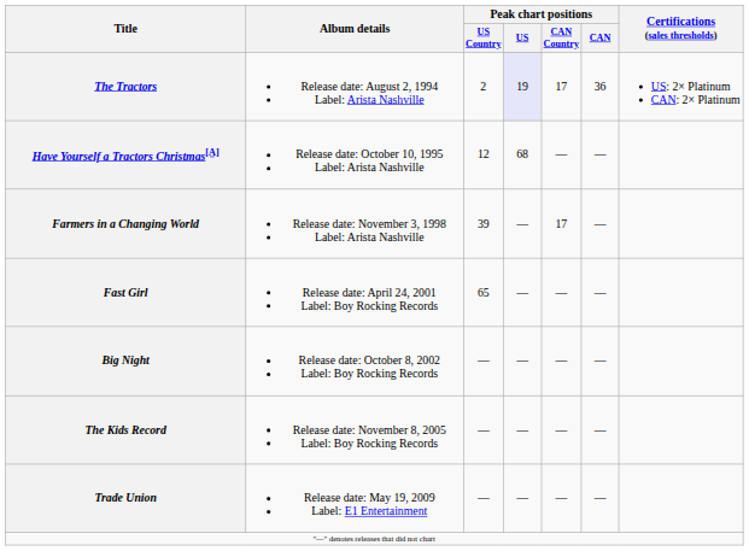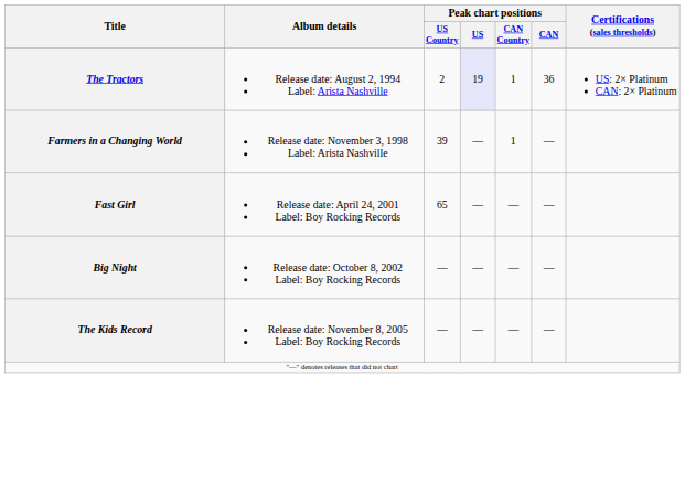 <table class="wikitable plainrowheaders" style="text-align:center;">
 <tr>
 <th rowspan="2" style="width:20em;">Title</th>
 <th rowspan="2" style="width:18em;">Album details</th>
 <th colspan="4">Peak chart positions</th>
 <th rowspan="2"><a href='#'>Certifications</a><br><small>(<a href='#'>sales thresholds</a>)</small></th>
 </tr>
 <tr style="font-size:smaller;">
 <th style="width:45px;"><a href='#'>US Country</a><br></th>
 <th style="width:45px;"><a href='#'>US</a><br></th>
 <th style="width:45px;"><a href='#'>CAN Country</a></th>
 <th style="width:45px;"><a href='#'>CAN</a></th>
 </tr>
 <tr>
 <th scope="row"><em><a href='#'>The Tractors</a></em></th>
 <td><br><ul><li>Release date: August 2, 1994</li><li>Label: <a href='#'>Arista Nashville</a></li></ul></td>
 <td>2</td>
 <td style="background: lavender;">19</td>
-<td>17</td>
+<td>1</td>
 <td>36</td>
 <td style="text-align:left;"><br><ul><li><a href='#'>US</a>: 2× Platinum</li><li><a href='#'>CAN</a>: 2× Platinum</li></ul></td>
-</tr>
-<tr>
-<th scope="row"><em><a href='#'>Have Yourself a Tractors Christmas</a></em><sup><span></span><a href='#'><strong>[A]</strong></a></sup></th>
-<td><br><ul><li>Release date: October 10, 1995</li><li>Label: Arista Nashville</li></ul></td>
-<td>12</td>
-<td>68</td>
-<td>—</td>
-<td>—</td>
-<td></td>
 </tr>
 <tr>
 <th scope="row"><em>Farmers in a Changing World</em></th>
 <td><br><ul><li>Release date: November 3, 1998</li><li>Label: Arista Nashville</li></ul></td>
 <td>39</td>
 <td>—</td>
-<td>17</td>
+<td>1</td>
 <td>—</td>
 <td></td>
 </tr>
 <tr>
 <th scope="row"><em>Fast Girl</em></th>
 <td><br><ul><li>Release date: April 24, 2001</li><li>Label: Boy Rocking Records</li></ul></td>
 <td>65</td>
 <td>—</td>
 <td>—</td>
 <td>—</td>
 <td></td>
 </tr>
 <tr>
 <th scope="row"><em>Big Night</em></th>
 <td><br><ul><li>Release date: October 8, 2002</li><li>Label: Boy Rocking Records</li></ul></td>
 <td>—</td>
 <td>—</td>
 <td>—</td>
 <td>—</td>
 <td></td>
 </tr>
 <tr>
 <th scope="row"><em>The Kids Record</em></th>
 <td><br><ul><li>Release date: November 8, 2005</li><li>Label: Boy Rocking Records</li></ul></td>
 <td>—</td>
 <td>—</td>
 <td>—</td>
 <td>—</td>
 <td></td>
 </tr>
 <tr>
-<th scope="row"><em>Trade Union</em></th>
-<td><br><ul><li>Release date: May 19, 2009</li><li>Label: <a href='#'>E1 Entertainment</a></li></ul></td>
-<td>—</td>
-<td>—</td>
-<td>—</td>
-<td>—</td>
-<td></td>
-</tr>
-<tr>
 <td colspan="7" style="font-size:8pt">"—" denotes releases that did not chart</td>
 </tr>
 </table>
